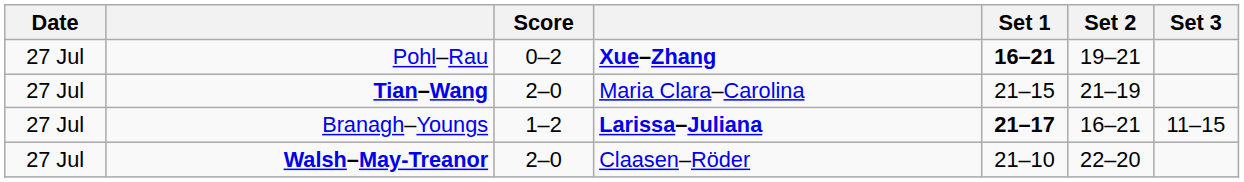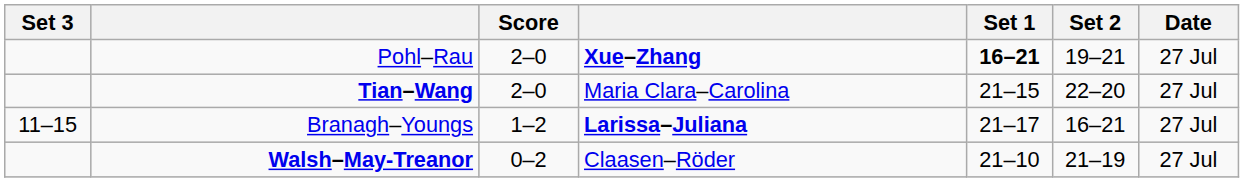 <table class="wikitable" style="text-align: center; font-size:90% ">
 <tr>
-<th width="60">Date</th>
+<th width="50">Set 3</th>
 <th align="right" width="250"></th>
 <th width="60">Score</th>
 <th align="left" width="250"></th>
 <th width="50">Set 1</th>
 <th width="50">Set 2</th>
-<th width="50">Set 3</th>
+<th width="60">Date</th>
 </tr>
 <tr>
-<td>27 Jul</td>
+<td></td>
 <td align=right><a href='#'>Pohl</a>–<a href='#'>Rau</a> </td>
-<td align=center>0–2</td>
+<td align=center>2–0</td>
 <td align=left><strong> <a href='#'>Xue</a>–<a href='#'>Zhang</a></strong></td>
 <td><strong>16–21</strong></td>
 <td>19–21</td>
-<td></td>
+<td>27 Jul</td>
 </tr>
 <tr>
-<td>27 Jul</td>
+<td></td>
 <td align=right><strong><a href='#'>Tian</a>–<a href='#'>Wang</a> </strong></td>
 <td align=center>2–0</td>
 <td align=left> <a href='#'>Maria Clara</a>–<a href='#'>Carolina</a></td>
 <td>21–15</td>
-<td>21–19</td>
-<td></td>
+<td>22–20</td>
+<td>27 Jul</td>
 </tr>
 <tr>
-<td>27 Jul</td>
+<td>11–15</td>
 <td align=right><a href='#'>Branagh</a>–<a href='#'>Youngs</a> </td>
 <td align=center>1–2</td>
 <td align=left><strong> <a href='#'>Larissa</a>–<a href='#'>Juliana</a></strong></td>
-<td><strong>21–17</strong></td>
+<td>21–17</td>
 <td>16–21</td>
-<td>11–15</td>
+<td>27 Jul</td>
 </tr>
 <tr>
-<td>27 Jul</td>
+<td></td>
 <td align=right><strong><a href='#'>Walsh</a>–<a href='#'>May-Treanor</a> </strong></td>
-<td align=center>2–0</td>
+<td align=center>0–2</td>
 <td align=left> <a href='#'>Claasen</a>–<a href='#'>Röder</a></td>
 <td>21–10</td>
-<td>22–20</td>
-<td></td>
+<td>21–19</td>
+<td>27 Jul</td>
 </tr>
 </table>
